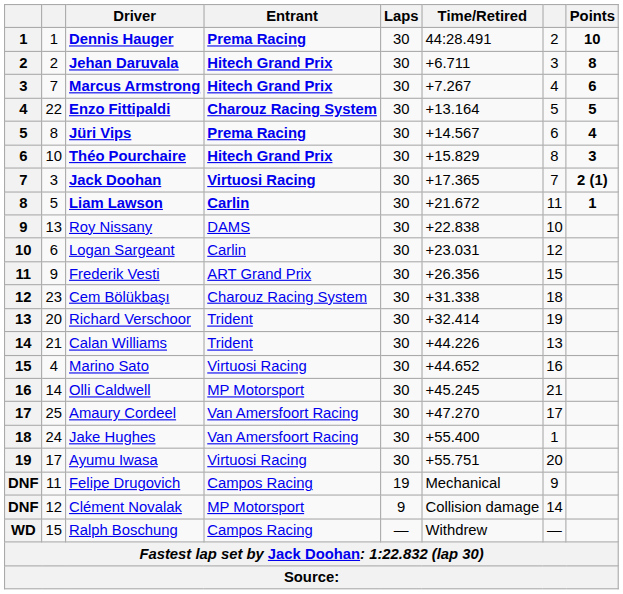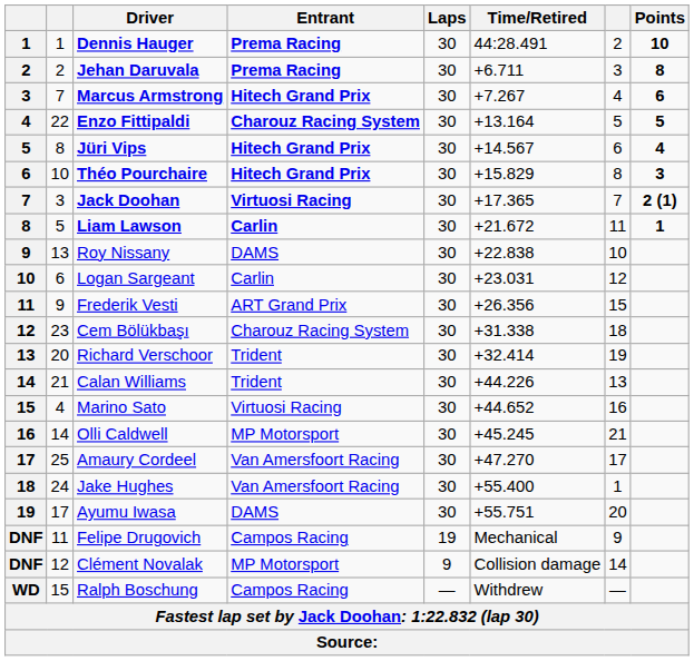 <table class="wikitable" style="font-size:85%">
 <tr>
 <th scope="col"></th>
 <th scope="col"></th>
 <th scope="col">Driver</th>
 <th scope="col">Entrant</th>
 <th scope="col">Laps</th>
 <th scope="col">Time/Retired</th>
 <th scope="col"></th>
 <th scope="col">Points</th>
 </tr>
 <tr>
 <th>1</th>
 <td align="center">1</td>
 <td> <strong><a href='#'>Dennis Hauger</a></strong></td>
 <td><strong><a href='#'>Prema Racing</a></strong></td>
 <td align="center">30</td>
 <td>44:28.491</td>
 <td align="center">2</td>
 <td align="center"><strong>10</strong></td>
 </tr>
 <tr>
 <th>2</th>
 <td align="center">2</td>
 <td> <strong><a href='#'>Jehan Daruvala</a></strong></td>
-<td><strong><a href='#'>Hitech Grand Prix</a></strong></td>
+<td><strong><a href='#'>Prema Racing</a></strong></td>
 <td align="center">30</td>
 <td>+6.711</td>
 <td align="center">3</td>
 <td align="center"><strong>8</strong></td>
 </tr>
 <tr>
 <th>3</th>
 <td align="center">7</td>
 <td> <strong><a href='#'>Marcus Armstrong</a></strong></td>
 <td><strong><a href='#'>Hitech Grand Prix</a></strong></td>
 <td align="center">30</td>
 <td>+7.267</td>
 <td align="center">4</td>
 <td align="center"><strong>6</strong></td>
 </tr>
 <tr>
 <th>4</th>
 <td align="center">22</td>
 <td> <strong><a href='#'>Enzo Fittipaldi</a></strong></td>
 <td><strong><a href='#'>Charouz Racing System</a></strong></td>
 <td align="center">30</td>
 <td>+13.164</td>
 <td align="center">5</td>
 <td align="center"><strong>5</strong></td>
 </tr>
 <tr>
 <th>5</th>
 <td align="center">8</td>
 <td> <strong><a href='#'>Jüri Vips</a></strong></td>
-<td><strong><a href='#'>Prema Racing</a></strong></td>
+<td><strong><a href='#'>Hitech Grand Prix</a></strong></td>
 <td align="center">30</td>
 <td>+14.567</td>
 <td align="center">6</td>
 <td align="center"><strong>4</strong></td>
 </tr>
 <tr>
 <th>6</th>
 <td align="center">10</td>
 <td> <strong><a href='#'>Théo Pourchaire</a></strong></td>
 <td><strong><a href='#'>Hitech Grand Prix</a></strong></td>
 <td align="center">30</td>
 <td>+15.829</td>
 <td align="center">8</td>
 <td align="center"><strong>3</strong></td>
 </tr>
 <tr>
 <th>7</th>
 <td align="center">3</td>
 <td> <strong><a href='#'>Jack Doohan</a></strong></td>
 <td><strong><a href='#'>Virtuosi Racing</a></strong></td>
 <td align="center">30</td>
 <td>+17.365</td>
 <td align="center">7</td>
 <td align="center"><strong>2 (1)</strong></td>
 </tr>
 <tr>
 <th>8</th>
 <td align="center">5</td>
 <td> <strong><a href='#'>Liam Lawson</a></strong></td>
 <td><strong><a href='#'>Carlin</a></strong></td>
 <td align="center">30</td>
 <td>+21.672</td>
 <td align="center">11</td>
 <td align="center"><strong>1</strong></td>
 </tr>
 <tr>
 <th>9</th>
 <td align="center">13</td>
 <td> <a href='#'>Roy Nissany</a></td>
 <td><a href='#'>DAMS</a></td>
 <td align="center">30</td>
 <td>+22.838</td>
 <td align="center">10</td>
 <td align="center"></td>
 </tr>
 <tr>
 <th>10</th>
 <td align="center">6</td>
 <td> <a href='#'>Logan Sargeant</a></td>
 <td><a href='#'>Carlin</a></td>
 <td align="center">30</td>
 <td>+23.031</td>
 <td align="center">12</td>
 <td align="center"></td>
 </tr>
 <tr>
 <th>11</th>
 <td align="center">9</td>
 <td> <a href='#'>Frederik Vesti</a></td>
 <td><a href='#'>ART Grand Prix</a></td>
 <td align="center">30</td>
 <td>+26.356</td>
 <td align="center">15</td>
 <td align="center"></td>
 </tr>
 <tr>
 <th>12</th>
 <td align="center">23</td>
 <td> <a href='#'>Cem Bölükbaşı</a></td>
 <td><a href='#'>Charouz Racing System</a></td>
 <td align="center">30</td>
 <td>+31.338</td>
 <td align="center">18</td>
 <td align="center"></td>
 </tr>
 <tr>
 <th>13</th>
 <td align="center">20</td>
 <td> <a href='#'>Richard Verschoor</a></td>
 <td><a href='#'>Trident</a></td>
 <td align="center">30</td>
 <td>+32.414</td>
 <td align="center">19</td>
 <td align="center"></td>
 </tr>
 <tr>
 <th>14</th>
 <td align="center">21</td>
 <td> <a href='#'>Calan Williams</a></td>
 <td><a href='#'>Trident</a></td>
 <td align="center">30</td>
 <td>+44.226</td>
 <td align="center">13</td>
 <td align="center"></td>
 </tr>
 <tr>
 <th>15</th>
 <td align="center">4</td>
 <td> <a href='#'>Marino Sato</a></td>
 <td><a href='#'>Virtuosi Racing</a></td>
 <td align="center">30</td>
 <td>+44.652</td>
 <td align="center">16</td>
 <td align="center"></td>
 </tr>
 <tr>
 <th>16</th>
 <td align="center">14</td>
 <td> <a href='#'>Olli Caldwell</a></td>
 <td><a href='#'>MP Motorsport</a></td>
 <td align="center">30</td>
 <td>+45.245</td>
 <td align="center">21</td>
 <td align="center"></td>
 </tr>
 <tr>
 <th>17</th>
 <td align="center">25</td>
 <td> <a href='#'>Amaury Cordeel</a></td>
 <td><a href='#'>Van Amersfoort Racing</a></td>
 <td align="center">30</td>
 <td>+47.270</td>
 <td align="center">17</td>
 <td align="center"></td>
 </tr>
 <tr>
 <th>18</th>
 <td align="center">24</td>
 <td> <a href='#'>Jake Hughes</a></td>
 <td><a href='#'>Van Amersfoort Racing</a></td>
 <td align="center">30</td>
 <td>+55.400</td>
 <td align="center">1</td>
 <td align="center"></td>
 </tr>
 <tr>
 <th>19</th>
 <td align="center">17</td>
 <td> <a href='#'>Ayumu Iwasa</a></td>
-<td><a href='#'>Virtuosi Racing</a></td>
+<td><a href='#'>DAMS</a></td>
 <td align="center">30</td>
 <td>+55.751</td>
 <td align="center">20</td>
 <td align="center"></td>
 </tr>
 <tr>
 <th>DNF</th>
 <td align="center">11</td>
 <td> <a href='#'>Felipe Drugovich</a></td>
 <td><a href='#'>Campos Racing</a></td>
 <td align="center">19</td>
 <td>Mechanical</td>
 <td align="center">9</td>
 <td align="center"></td>
 </tr>
 <tr>
 <th>DNF</th>
 <td align="center">12</td>
 <td> <a href='#'>Clément Novalak</a></td>
 <td><a href='#'>MP Motorsport</a></td>
 <td align="center">9</td>
 <td>Collision damage</td>
 <td align="center">14</td>
 <td align="center"></td>
 </tr>
 <tr>
 <th>WD</th>
 <td align="center">15</td>
 <td> <a href='#'>Ralph Boschung</a></td>
 <td><a href='#'>Campos Racing</a></td>
 <td align="center">—</td>
 <td>Withdrew</td>
 <td align="center">—</td>
 <td align="center"></td>
 </tr>
 <tr>
 <th colspan="8"><em>Fastest lap set by</em> <strong> <a href='#'>Jack Doohan</a><strong><em>: 1:22.832 (lap 30)<em></th>
 </tr>
 <tr>
 <th colspan="8">Source:</th>
 </tr>
 </table>
